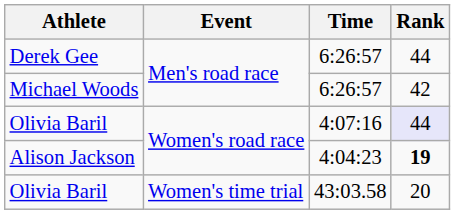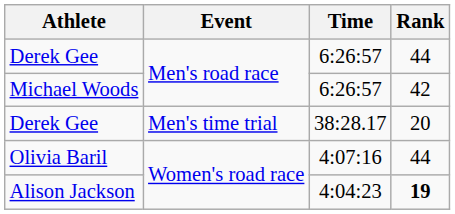 <table class=wikitable style="font-size:90%;text-align:center">
 <tr>
 <th>Athlete</th>
 <th>Event</th>
 <th>Time</th>
 <th>Rank</th>
 </tr>
 <tr align=center>
 <td align=left><a href='#'>Derek Gee</a></td>
 <td align=left rowspan=2><a href='#'>Men's road race</a></td>
 <td>6:26:57</td>
 <td>44</td>
 </tr>
 <tr align=center>
 <td align=left><a href='#'>Michael Woods</a></td>
 <td>6:26:57</td>
 <td>42</td>
 </tr>
 <tr align=center>
+<td align=left><a href='#'>Derek Gee</a></td>
+<td align=left><a href='#'>Men's time trial</a></td>
+<td>38:28.17</td>
+<td>20</td>
+</tr>
+<tr align=center>
 <td align=left><a href='#'>Olivia Baril</a></td>
 <td align=left rowspan=2><a href='#'>Women's road race</a></td>
 <td>4:07:16</td>
-<td style="background: lavender;">44</td>
+<td>44</td>
 </tr>
 <tr align=center>
 <td align=left><a href='#'>Alison Jackson</a></td>
 <td>4:04:23</td>
 <td><strong>19</strong></td>
 </tr>
-<tr align=center>
-<td align=left><a href='#'>Olivia Baril</a></td>
-<td align=left><a href='#'>Women's time trial</a></td>
-<td>43:03.58</td>
-<td>20</td>
-</tr>
 </table>
